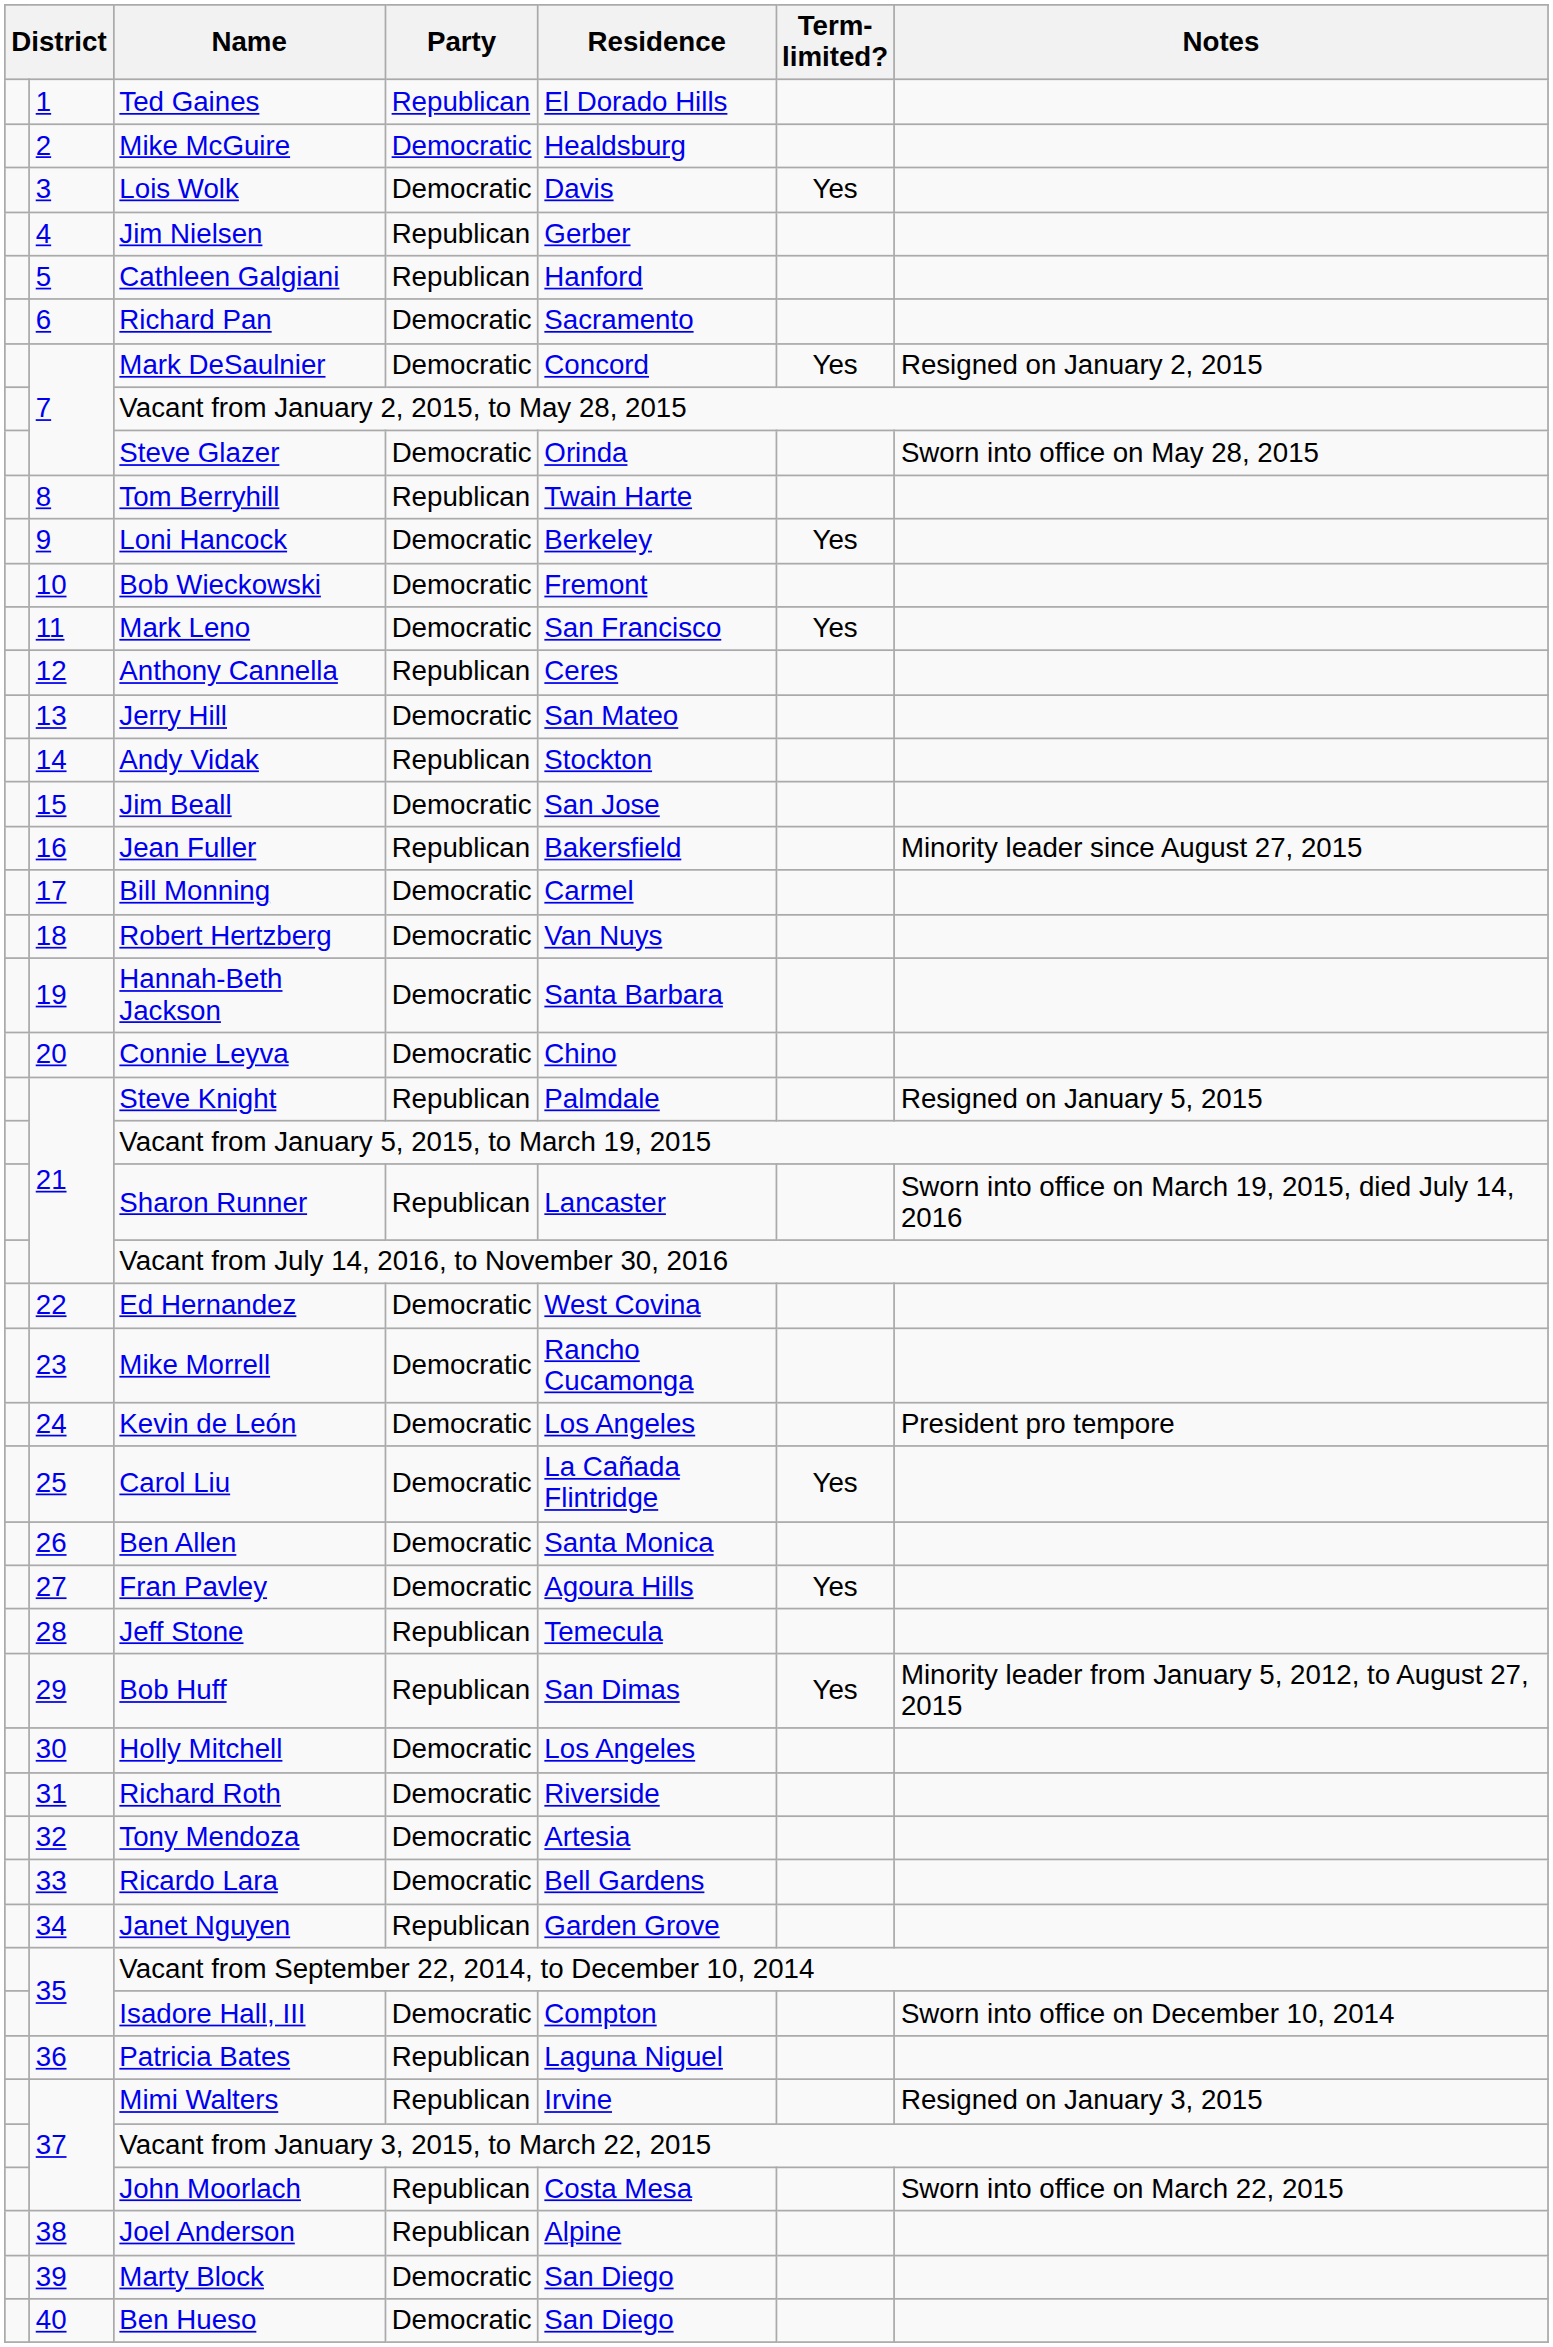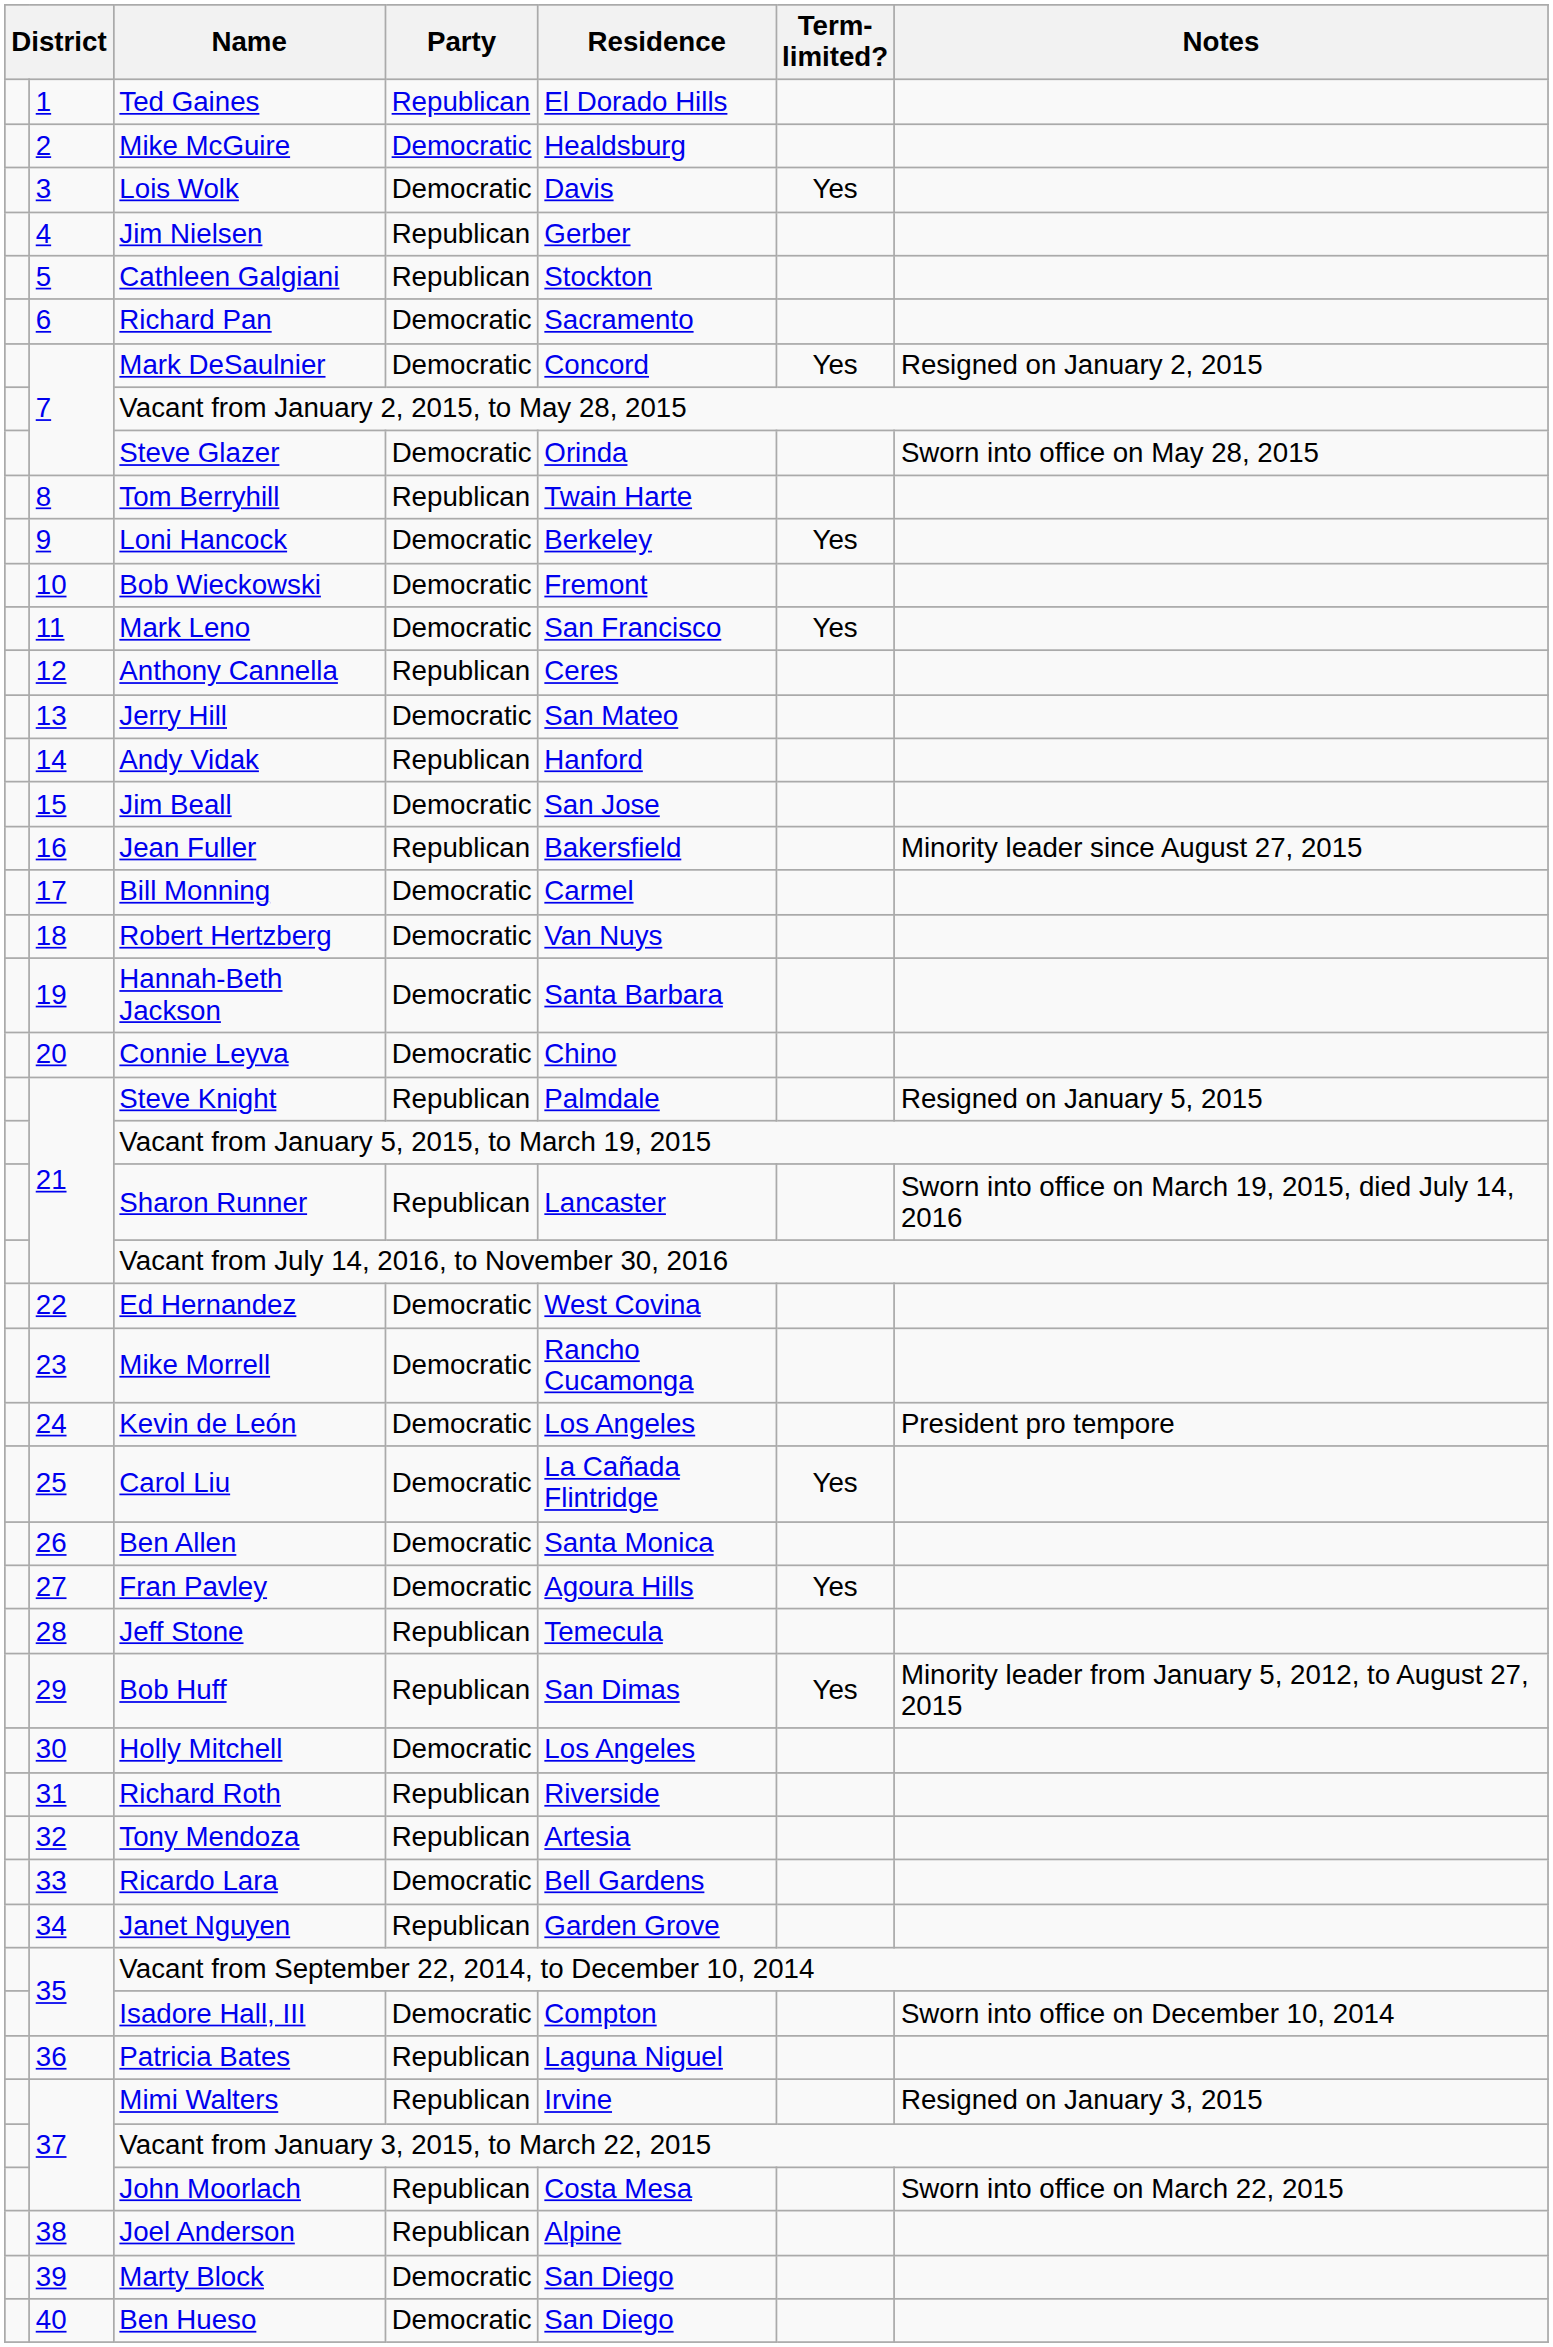 <table class="wikitable">
 <tr>
 <th scope="col" width="30" colspan="2">District</th>
 <th scope="col" width="150">Name</th>
 <th scope="col" width="70">Party</th>
 <th scope="col" width="130">Residence</th>
 <th scope="col" width="60">Term-limited?</th>
 <th scope="col" width="370">Notes</th>
 </tr>
 <tr>
 <td></td>
 <td><a href='#'>1</a></td>
 <td><a href='#'>Ted Gaines</a></td>
 <td><a href='#'>Republican</a></td>
 <td><a href='#'>El Dorado Hills</a></td>
 <td></td>
 <td></td>
 </tr>
 <tr>
 <td></td>
 <td><a href='#'>2</a></td>
 <td><a href='#'>Mike McGuire</a></td>
 <td><a href='#'>Democratic</a></td>
 <td><a href='#'>Healdsburg</a></td>
 <td></td>
 <td></td>
 </tr>
 <tr>
 <td></td>
 <td><a href='#'>3</a></td>
 <td><a href='#'>Lois Wolk</a></td>
 <td>Democratic</td>
 <td><a href='#'>Davis</a></td>
 <td style="text-align:center">Yes</td>
 <td></td>
 </tr>
 <tr>
 <td></td>
 <td><a href='#'>4</a></td>
 <td><a href='#'>Jim Nielsen</a></td>
 <td>Republican</td>
 <td><a href='#'>Gerber</a></td>
 <td></td>
 <td></td>
 </tr>
 <tr>
 <td></td>
 <td><a href='#'>5</a></td>
 <td><a href='#'>Cathleen Galgiani</a></td>
 <td>Republican</td>
-<td><a href='#'>Hanford</a></td>
+<td><a href='#'>Stockton</a></td>
 <td></td>
 <td></td>
 </tr>
 <tr>
 <td></td>
 <td><a href='#'>6</a></td>
 <td><a href='#'>Richard Pan</a></td>
 <td>Democratic</td>
 <td><a href='#'>Sacramento</a></td>
 <td></td>
 <td></td>
 </tr>
 <tr>
 <td></td>
 <td rowspan="3"><a href='#'>7</a></td>
 <td><a href='#'>Mark DeSaulnier</a></td>
 <td>Democratic</td>
 <td><a href='#'>Concord</a></td>
 <td style="text-align:center">Yes</td>
 <td>Resigned on January 2, 2015</td>
 </tr>
 <tr>
 <td></td>
 <td colspan="5">Vacant from January 2, 2015, to May 28, 2015</td>
 </tr>
 <tr>
 <td></td>
 <td><a href='#'>Steve Glazer</a></td>
 <td>Democratic</td>
 <td><a href='#'>Orinda</a></td>
 <td></td>
 <td>Sworn into office on May 28, 2015</td>
 </tr>
 <tr>
 <td></td>
 <td><a href='#'>8</a></td>
 <td><a href='#'>Tom Berryhill</a></td>
 <td>Republican</td>
 <td><a href='#'>Twain Harte</a></td>
 <td></td>
 <td></td>
 </tr>
 <tr>
 <td></td>
 <td><a href='#'>9</a></td>
 <td><a href='#'>Loni Hancock</a></td>
 <td>Democratic</td>
 <td><a href='#'>Berkeley</a></td>
 <td style="text-align:center">Yes</td>
 <td></td>
 </tr>
 <tr>
 <td></td>
 <td><a href='#'>10</a></td>
 <td><a href='#'>Bob Wieckowski</a></td>
 <td>Democratic</td>
 <td><a href='#'>Fremont</a></td>
 <td></td>
 <td></td>
 </tr>
 <tr>
 <td></td>
 <td><a href='#'>11</a></td>
 <td><a href='#'>Mark Leno</a></td>
 <td>Democratic</td>
 <td><a href='#'>San Francisco</a></td>
 <td style="text-align:center">Yes</td>
 <td></td>
 </tr>
 <tr>
 <td></td>
 <td><a href='#'>12</a></td>
 <td><a href='#'>Anthony Cannella</a></td>
 <td>Republican</td>
 <td><a href='#'>Ceres</a></td>
 <td></td>
 <td></td>
 </tr>
 <tr>
 <td></td>
 <td><a href='#'>13</a></td>
 <td><a href='#'>Jerry Hill</a></td>
 <td>Democratic</td>
 <td><a href='#'>San Mateo</a></td>
 <td></td>
 <td></td>
 </tr>
 <tr>
 <td></td>
 <td><a href='#'>14</a></td>
 <td><a href='#'>Andy Vidak</a></td>
 <td>Republican</td>
-<td><a href='#'>Stockton</a></td>
+<td><a href='#'>Hanford</a></td>
 <td></td>
 <td></td>
 </tr>
 <tr>
 <td></td>
 <td><a href='#'>15</a></td>
 <td><a href='#'>Jim Beall</a></td>
 <td>Democratic</td>
 <td><a href='#'>San Jose</a></td>
 <td></td>
 <td></td>
 </tr>
 <tr>
 <td></td>
 <td><a href='#'>16</a></td>
 <td><a href='#'>Jean Fuller</a></td>
 <td>Republican</td>
 <td><a href='#'>Bakersfield</a></td>
 <td></td>
 <td>Minority leader since August 27, 2015</td>
 </tr>
 <tr>
 <td></td>
 <td><a href='#'>17</a></td>
 <td><a href='#'>Bill Monning</a></td>
 <td>Democratic</td>
 <td><a href='#'>Carmel</a></td>
 <td></td>
 <td></td>
 </tr>
 <tr>
 <td></td>
 <td><a href='#'>18</a></td>
 <td><a href='#'>Robert Hertzberg</a></td>
 <td>Democratic</td>
 <td><a href='#'>Van Nuys</a></td>
 <td></td>
 <td></td>
 </tr>
 <tr>
 <td></td>
 <td><a href='#'>19</a></td>
 <td><a href='#'>Hannah-Beth Jackson</a></td>
 <td>Democratic</td>
 <td><a href='#'>Santa Barbara</a></td>
 <td></td>
 <td></td>
 </tr>
 <tr>
 <td></td>
 <td><a href='#'>20</a></td>
 <td><a href='#'>Connie Leyva</a></td>
 <td>Democratic</td>
 <td><a href='#'>Chino</a></td>
 <td></td>
 <td></td>
 </tr>
 <tr>
 <td></td>
 <td rowspan="4"><a href='#'>21</a></td>
 <td><a href='#'>Steve Knight</a></td>
 <td>Republican</td>
 <td><a href='#'>Palmdale</a></td>
 <td></td>
 <td>Resigned on January 5, 2015</td>
 </tr>
 <tr>
 <td></td>
 <td colspan="5">Vacant from January 5, 2015, to March 19, 2015</td>
 </tr>
 <tr>
 <td></td>
 <td><a href='#'>Sharon Runner</a></td>
 <td>Republican</td>
 <td><a href='#'>Lancaster</a></td>
 <td></td>
 <td>Sworn into office on March 19, 2015, died July 14, 2016</td>
 </tr>
 <tr>
 <td></td>
 <td colspan="5">Vacant from July 14, 2016, to November 30, 2016</td>
 </tr>
 <tr>
 <td></td>
 <td><a href='#'>22</a></td>
 <td><a href='#'>Ed Hernandez</a></td>
 <td>Democratic</td>
 <td><a href='#'>West Covina</a></td>
 <td></td>
 <td></td>
 </tr>
 <tr>
 <td></td>
 <td><a href='#'>23</a></td>
 <td><a href='#'>Mike Morrell</a></td>
 <td>Democratic</td>
 <td><a href='#'>Rancho Cucamonga</a></td>
 <td></td>
 <td></td>
 </tr>
 <tr>
 <td></td>
 <td><a href='#'>24</a></td>
 <td><a href='#'>Kevin de León</a></td>
 <td>Democratic</td>
 <td><a href='#'>Los Angeles</a></td>
 <td></td>
 <td>President pro tempore</td>
 </tr>
 <tr>
 <td></td>
 <td><a href='#'>25</a></td>
 <td><a href='#'>Carol Liu</a></td>
 <td>Democratic</td>
 <td><a href='#'>La Cañada Flintridge</a></td>
 <td style="text-align:center">Yes</td>
 <td></td>
 </tr>
 <tr>
 <td></td>
 <td><a href='#'>26</a></td>
 <td><a href='#'>Ben Allen</a></td>
 <td>Democratic</td>
 <td><a href='#'>Santa Monica</a></td>
 <td></td>
 <td></td>
 </tr>
 <tr>
 <td></td>
 <td><a href='#'>27</a></td>
 <td><a href='#'>Fran Pavley</a></td>
 <td>Democratic</td>
 <td><a href='#'>Agoura Hills</a></td>
 <td style="text-align:center">Yes</td>
 <td></td>
 </tr>
 <tr>
 <td></td>
 <td><a href='#'>28</a></td>
 <td><a href='#'>Jeff Stone</a></td>
 <td>Republican</td>
 <td><a href='#'>Temecula</a></td>
 <td></td>
 <td></td>
 </tr>
 <tr>
 <td></td>
 <td><a href='#'>29</a></td>
 <td><a href='#'>Bob Huff</a></td>
 <td>Republican</td>
 <td><a href='#'>San Dimas</a></td>
 <td style="text-align:center">Yes</td>
 <td>Minority leader from January 5, 2012, to August 27, 2015</td>
 </tr>
 <tr>
 <td></td>
 <td><a href='#'>30</a></td>
 <td><a href='#'>Holly Mitchell</a></td>
 <td>Democratic</td>
 <td><a href='#'>Los Angeles</a></td>
 <td></td>
 <td></td>
 </tr>
 <tr>
 <td></td>
 <td><a href='#'>31</a></td>
 <td><a href='#'>Richard Roth</a></td>
-<td>Democratic</td>
+<td>Republican</td>
 <td><a href='#'>Riverside</a></td>
 <td></td>
 <td></td>
 </tr>
 <tr>
 <td></td>
 <td><a href='#'>32</a></td>
 <td><a href='#'>Tony Mendoza</a></td>
-<td>Democratic</td>
+<td>Republican</td>
 <td><a href='#'>Artesia</a></td>
 <td></td>
 <td></td>
 </tr>
 <tr>
 <td></td>
 <td><a href='#'>33</a></td>
 <td><a href='#'>Ricardo Lara</a></td>
 <td>Democratic</td>
 <td><a href='#'>Bell Gardens</a></td>
 <td></td>
 <td></td>
 </tr>
 <tr>
 <td></td>
 <td><a href='#'>34</a></td>
 <td><a href='#'>Janet Nguyen</a></td>
 <td>Republican</td>
 <td><a href='#'>Garden Grove</a></td>
 <td></td>
 <td></td>
 </tr>
 <tr>
 <td></td>
 <td rowspan="2"><a href='#'>35</a></td>
 <td colspan="5">Vacant from September 22, 2014, to December 10, 2014</td>
 </tr>
 <tr>
 <td></td>
 <td><a href='#'>Isadore Hall, III</a></td>
 <td>Democratic</td>
 <td><a href='#'>Compton</a></td>
 <td></td>
 <td>Sworn into office on December 10, 2014</td>
 </tr>
 <tr>
 <td></td>
 <td><a href='#'>36</a></td>
 <td><a href='#'>Patricia Bates</a></td>
 <td>Republican</td>
 <td><a href='#'>Laguna Niguel</a></td>
 <td></td>
 <td></td>
 </tr>
 <tr>
 <td></td>
 <td rowspan="3"><a href='#'>37</a></td>
 <td><a href='#'>Mimi Walters</a></td>
 <td>Republican</td>
 <td><a href='#'>Irvine</a></td>
 <td></td>
 <td>Resigned on January 3, 2015</td>
 </tr>
 <tr>
 <td></td>
 <td colspan="5">Vacant from January 3, 2015, to March 22, 2015</td>
 </tr>
 <tr>
 <td></td>
 <td><a href='#'>John Moorlach</a></td>
 <td>Republican</td>
 <td><a href='#'>Costa Mesa</a></td>
 <td></td>
 <td>Sworn into office on March 22, 2015</td>
 </tr>
 <tr>
 <td></td>
 <td><a href='#'>38</a></td>
 <td><a href='#'>Joel Anderson</a></td>
 <td>Republican</td>
 <td><a href='#'>Alpine</a></td>
 <td></td>
 <td></td>
 </tr>
 <tr>
 <td></td>
 <td><a href='#'>39</a></td>
 <td><a href='#'>Marty Block</a></td>
 <td>Democratic</td>
 <td><a href='#'>San Diego</a></td>
 <td></td>
 <td></td>
 </tr>
 <tr>
 <td></td>
 <td rowspan="3"><a href='#'>40</a></td>
 <td><a href='#'>Ben Hueso</a></td>
 <td>Democratic</td>
 <td><a href='#'>San Diego</a></td>
 <td></td>
 <td></td>
 </tr>
 </table>
